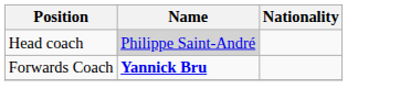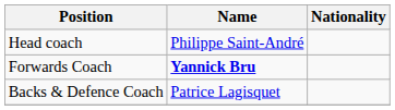 <table class="wikitable">
 <tr>
 <th>Position</th>
 <th>Name</th>
 <th>Nationality</th>
 </tr>
 <tr>
 <td>Head coach</td>
-<td style="background: lightgrey;"><a href='#'>Philippe Saint-André</a></td>
+<td><a href='#'>Philippe Saint-André</a></td>
 <td></td>
 </tr>
 <tr>
 <td>Forwards Coach</td>
 <td><strong><a href='#'>Yannick Bru</a></strong></td>
 <td></td>
 </tr>
 <tr>
+<td>Backs & Defence Coach</td>
+<td><a href='#'>Patrice Lagisquet</a></td>
+<td></td>
+</tr>
+<tr>
 </tr>
 </table>
